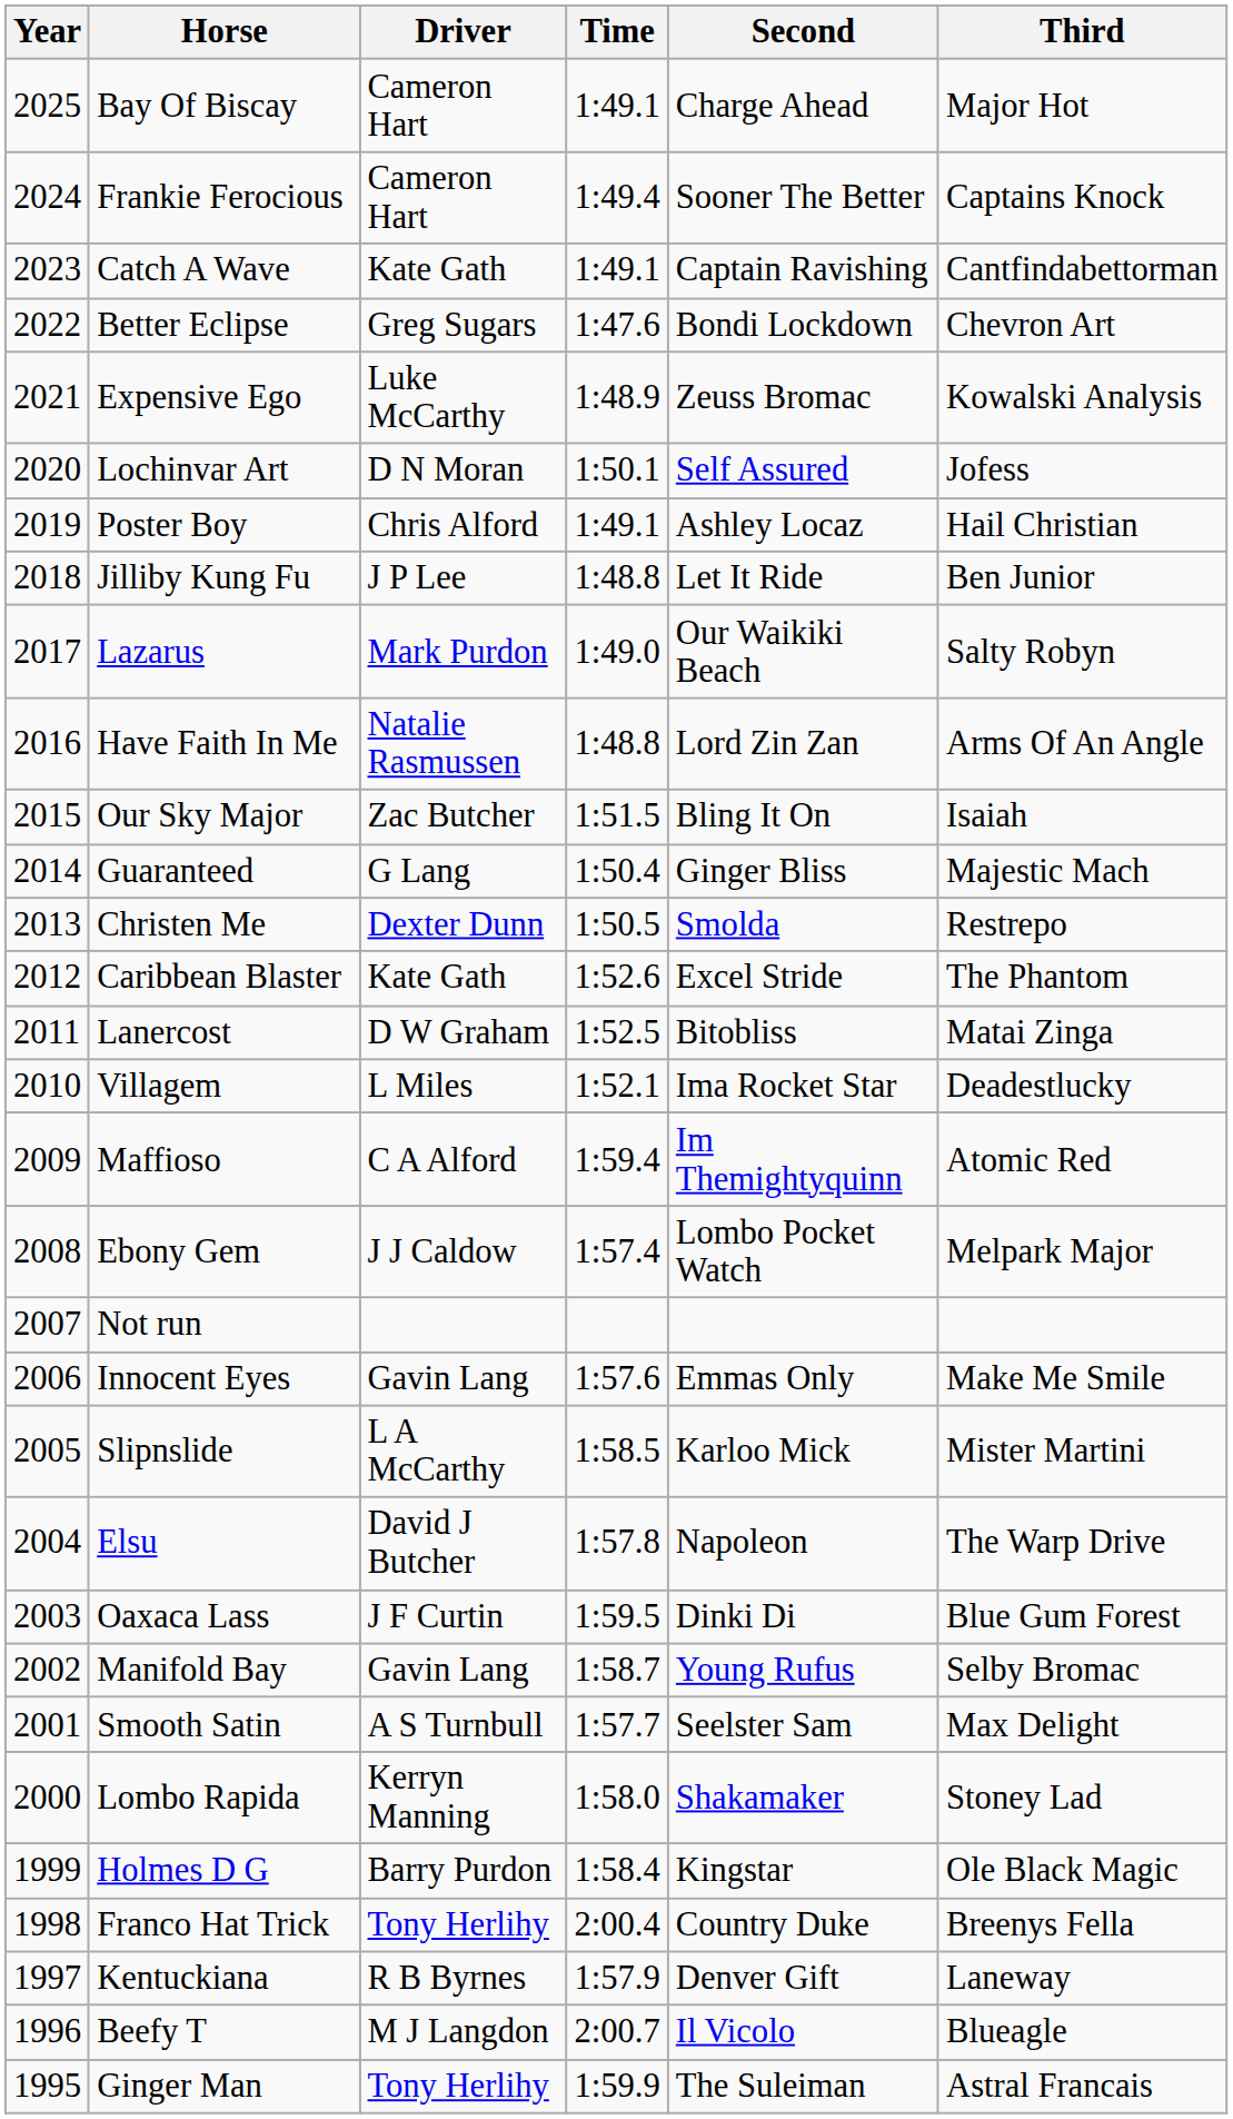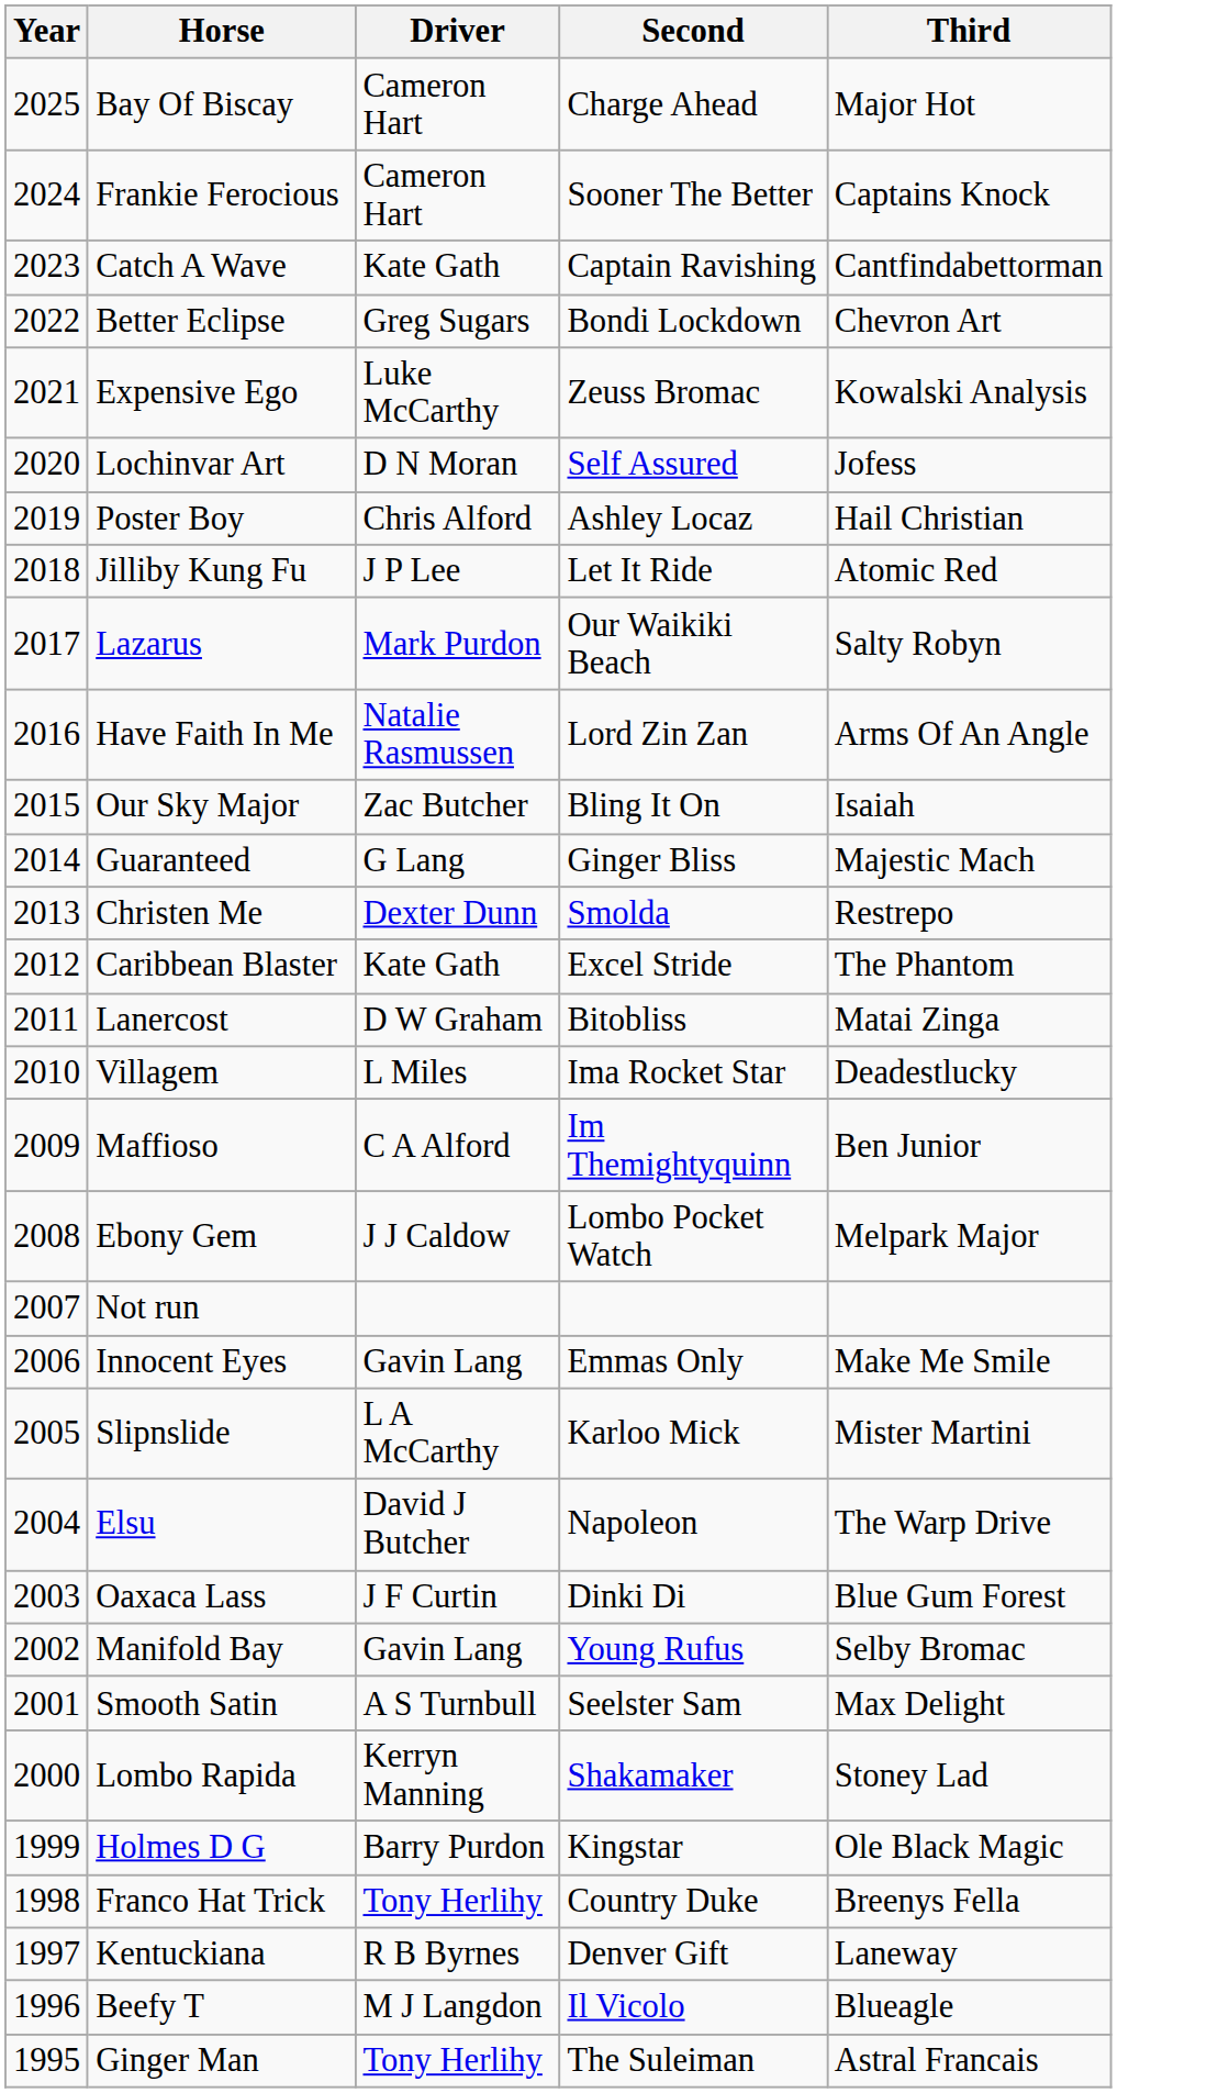 <table class="wikitable sortable">
 <tr>
 <th width="25px">Year<br></th>
 <th width="120px">Horse<br></th>
 <th width="90px">Driver<br></th>
-<th width="40px">Time<br></th>
 <th width="120px">Second<br></th>
 <th width="120px">Third</th>
 </tr>
 <tr>
 <td>2025</td>
 <td>Bay Of Biscay</td>
 <td>Cameron Hart</td>
-<td>1:49.1</td>
 <td>Charge Ahead</td>
 <td>Major Hot</td>
 </tr>
 <tr>
 <td>2024</td>
 <td>Frankie Ferocious</td>
 <td>Cameron Hart</td>
-<td>1:49.4</td>
 <td>Sooner The Better</td>
 <td>Captains Knock</td>
 </tr>
 <tr>
 <td>2023</td>
 <td>Catch A Wave</td>
 <td>Kate Gath</td>
-<td>1:49.1</td>
 <td>Captain Ravishing</td>
 <td>Cantfindabettorman</td>
 </tr>
 <tr>
 <td>2022</td>
 <td>Better Eclipse</td>
 <td>Greg Sugars</td>
-<td>1:47.6</td>
 <td>Bondi Lockdown</td>
 <td>Chevron Art</td>
 </tr>
 <tr>
 <td>2021</td>
 <td>Expensive Ego</td>
 <td>Luke McCarthy</td>
-<td>1:48.9</td>
 <td>Zeuss Bromac</td>
 <td>Kowalski Analysis</td>
 </tr>
 <tr>
 <td>2020</td>
 <td>Lochinvar Art</td>
 <td>D N Moran</td>
-<td>1:50.1</td>
 <td><a href='#'>Self Assured</a></td>
 <td>Jofess</td>
 </tr>
 <tr>
 <td>2019</td>
 <td>Poster Boy</td>
 <td>Chris Alford</td>
-<td>1:49.1</td>
 <td>Ashley Locaz</td>
 <td>Hail Christian</td>
 </tr>
 <tr>
 <td>2018</td>
 <td>Jilliby Kung Fu</td>
 <td>J P Lee</td>
-<td>1:48.8</td>
 <td>Let It Ride</td>
-<td>Ben Junior</td>
+<td>Atomic Red</td>
 </tr>
 <tr>
 <td>2017</td>
 <td><a href='#'>Lazarus</a></td>
 <td><a href='#'>Mark Purdon</a></td>
-<td>1:49.0</td>
 <td>Our Waikiki Beach</td>
 <td>Salty Robyn</td>
 </tr>
 <tr>
 <td>2016</td>
 <td>Have Faith In Me</td>
 <td><a href='#'>Natalie Rasmussen</a></td>
-<td>1:48.8</td>
 <td>Lord Zin Zan</td>
 <td>Arms Of An Angle</td>
 </tr>
 <tr>
 <td>2015</td>
 <td>Our Sky Major</td>
 <td>Zac Butcher</td>
-<td>1:51.5</td>
 <td>Bling It On</td>
 <td>Isaiah</td>
 </tr>
 <tr>
 <td>2014</td>
 <td>Guaranteed</td>
 <td>G Lang</td>
-<td>1:50.4</td>
 <td>Ginger Bliss</td>
 <td>Majestic Mach</td>
 </tr>
 <tr>
 <td>2013</td>
 <td>Christen Me</td>
 <td><a href='#'>Dexter Dunn</a></td>
-<td>1:50.5</td>
 <td><a href='#'>Smolda</a></td>
 <td>Restrepo</td>
 </tr>
 <tr>
 <td>2012</td>
 <td>Caribbean Blaster</td>
 <td>Kate Gath</td>
-<td>1:52.6</td>
 <td>Excel Stride</td>
 <td>The Phantom</td>
 </tr>
 <tr>
 <td>2011</td>
 <td>Lanercost</td>
 <td>D W Graham</td>
-<td>1:52.5</td>
 <td>Bitobliss</td>
 <td>Matai Zinga</td>
 </tr>
 <tr>
 <td>2010</td>
 <td>Villagem</td>
 <td>L Miles</td>
-<td>1:52.1</td>
 <td>Ima Rocket Star</td>
 <td>Deadestlucky</td>
 </tr>
 <tr>
 <td>2009</td>
 <td>Maffioso</td>
 <td>C A Alford</td>
-<td>1:59.4</td>
 <td><a href='#'>Im Themightyquinn</a></td>
-<td>Atomic Red</td>
+<td>Ben Junior</td>
 </tr>
 <tr>
 <td>2008</td>
 <td>Ebony Gem</td>
 <td>J J Caldow</td>
-<td>1:57.4</td>
 <td>Lombo Pocket Watch</td>
 <td>Melpark Major</td>
 </tr>
 <tr>
 <td>2007</td>
 <td>Not run</td>
 <td></td>
 <td></td>
 <td></td>
-<td></td>
 </tr>
 <tr>
 <td>2006</td>
 <td>Innocent Eyes</td>
 <td>Gavin Lang</td>
-<td>1:57.6</td>
 <td>Emmas Only</td>
 <td>Make Me Smile</td>
 </tr>
 <tr>
 <td>2005</td>
 <td>Slipnslide</td>
 <td>L A McCarthy</td>
-<td>1:58.5</td>
 <td>Karloo Mick</td>
 <td>Mister Martini</td>
 </tr>
 <tr>
 <td>2004</td>
 <td><a href='#'>Elsu</a></td>
 <td>David J Butcher</td>
-<td>1:57.8</td>
 <td>Napoleon</td>
 <td>The Warp Drive</td>
 </tr>
 <tr>
 <td>2003</td>
 <td>Oaxaca Lass</td>
 <td>J F Curtin</td>
-<td>1:59.5</td>
 <td>Dinki Di</td>
 <td>Blue Gum Forest</td>
 </tr>
 <tr>
 <td>2002</td>
 <td>Manifold Bay</td>
 <td>Gavin Lang</td>
-<td>1:58.7</td>
 <td><a href='#'>Young Rufus</a></td>
 <td>Selby Bromac</td>
 </tr>
 <tr>
 <td>2001</td>
 <td>Smooth Satin</td>
 <td>A S Turnbull</td>
-<td>1:57.7</td>
 <td>Seelster Sam</td>
 <td>Max Delight</td>
 </tr>
 <tr>
 <td>2000</td>
 <td>Lombo Rapida</td>
 <td>Kerryn Manning</td>
-<td>1:58.0</td>
 <td><a href='#'>Shakamaker</a></td>
 <td>Stoney Lad</td>
 </tr>
 <tr>
 <td>1999</td>
 <td><a href='#'>Holmes D G</a></td>
 <td>Barry Purdon</td>
-<td>1:58.4</td>
 <td>Kingstar</td>
 <td>Ole Black Magic</td>
 </tr>
 <tr>
 <td>1998</td>
 <td>Franco Hat Trick</td>
 <td><a href='#'>Tony Herlihy</a></td>
-<td>2:00.4</td>
 <td>Country Duke</td>
 <td>Breenys Fella</td>
 </tr>
 <tr>
 <td>1997</td>
 <td>Kentuckiana</td>
 <td>R B Byrnes</td>
-<td>1:57.9</td>
 <td>Denver Gift</td>
 <td>Laneway</td>
 </tr>
 <tr>
 <td>1996</td>
 <td>Beefy T</td>
 <td>M J  Langdon</td>
-<td>2:00.7</td>
 <td><a href='#'>Il Vicolo</a></td>
 <td>Blueagle</td>
 </tr>
 <tr>
 <td>1995</td>
 <td>Ginger Man</td>
 <td><a href='#'>Tony Herlihy</a></td>
-<td>1:59.9</td>
 <td>The Suleiman</td>
 <td>Astral Francais</td>
 </tr>
 </table>
